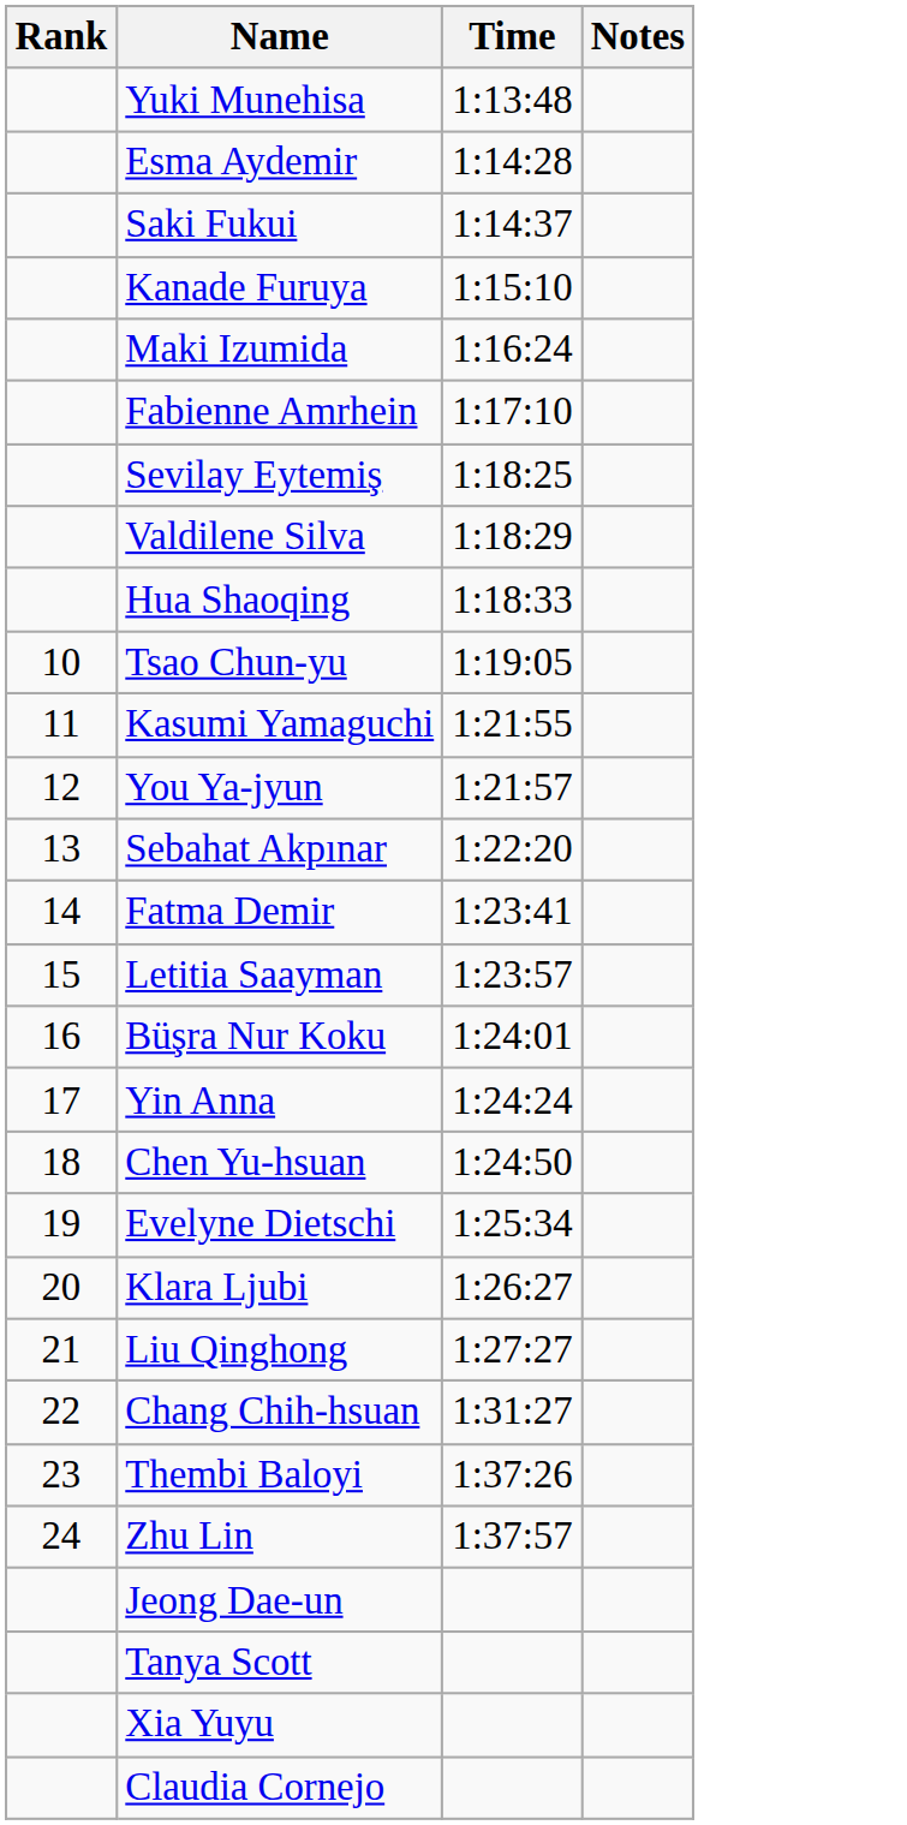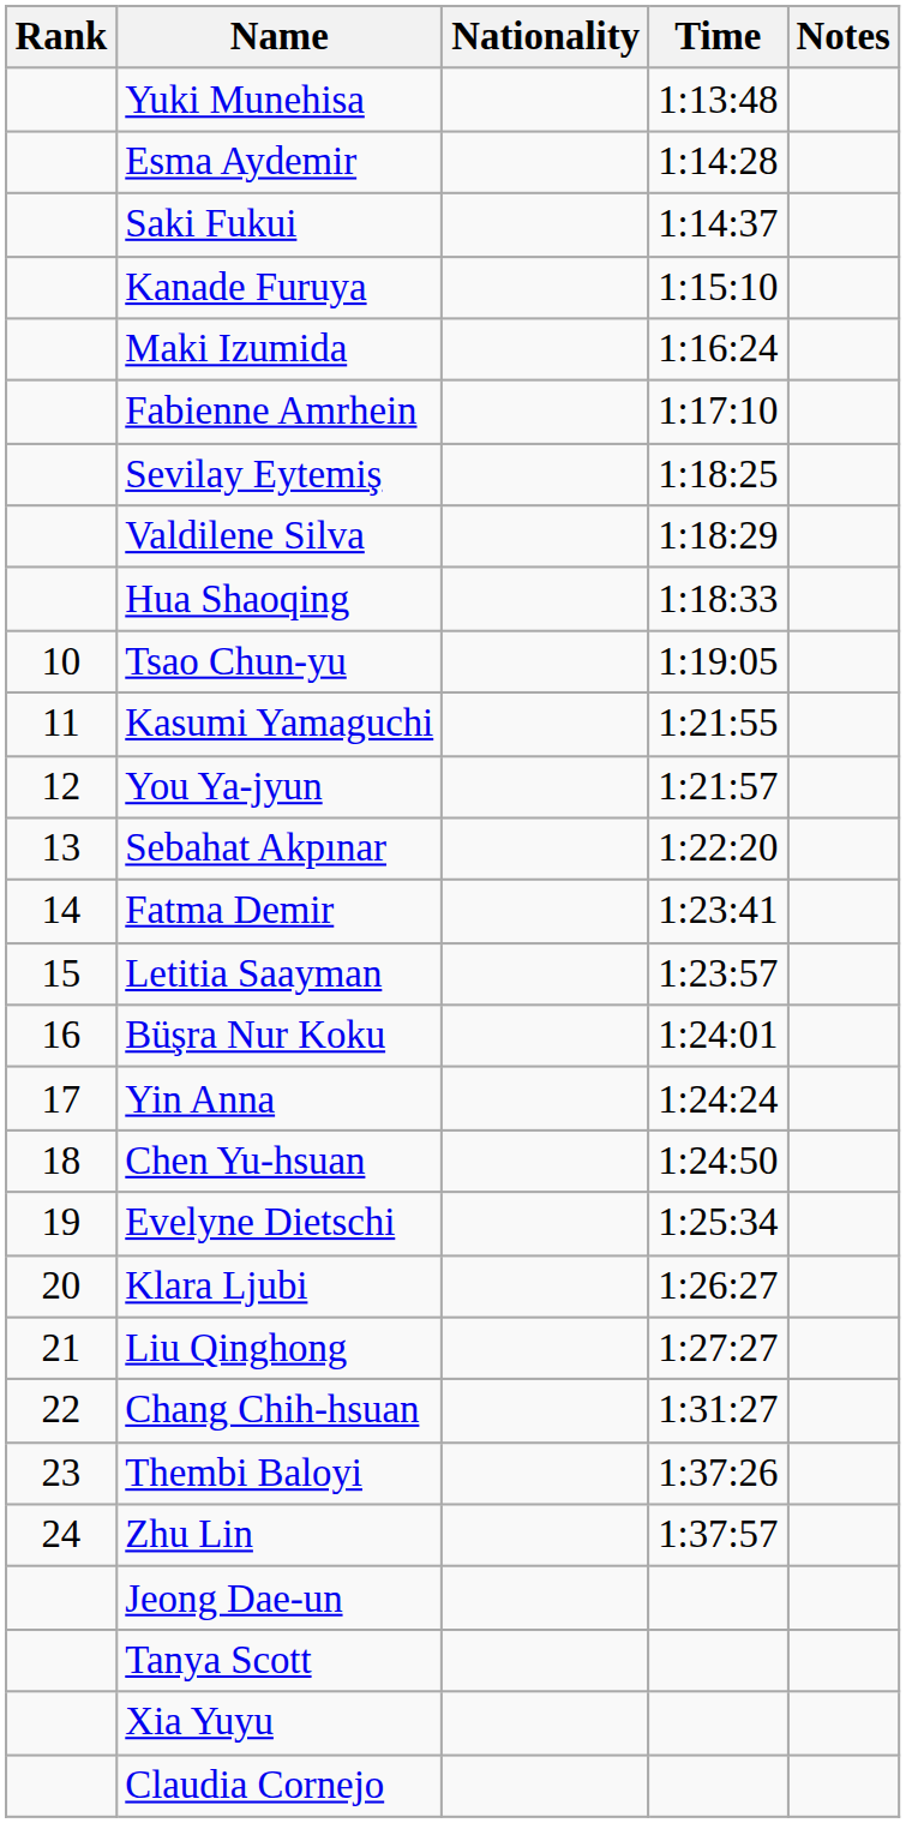 <table class="wikitable sortable" style="text-align:center">
 <tr>
 <th>Rank</th>
 <th>Name</th>
+<th>Nationality</th>
 <th>Time</th>
 <th>Notes</th>
 </tr>
 <tr>
 <td></td>
 <td align=left><a href='#'>Yuki Munehisa</a></td>
+<td align=left></td>
 <td>1:13:48</td>
 <td></td>
 </tr>
 <tr>
 <td></td>
 <td align=left><a href='#'>Esma Aydemir</a></td>
+<td align=left></td>
 <td>1:14:28</td>
 <td></td>
 </tr>
 <tr>
 <td></td>
 <td align=left><a href='#'>Saki Fukui</a></td>
+<td align=left></td>
 <td>1:14:37</td>
 <td></td>
 </tr>
 <tr>
 <td></td>
 <td align=left><a href='#'>Kanade Furuya</a></td>
+<td align=left></td>
 <td>1:15:10</td>
 <td></td>
 </tr>
 <tr>
 <td></td>
 <td align=left><a href='#'>Maki Izumida</a></td>
+<td align=left></td>
 <td>1:16:24</td>
 <td></td>
 </tr>
 <tr>
 <td></td>
 <td align=left><a href='#'>Fabienne Amrhein</a></td>
+<td align=left></td>
 <td>1:17:10</td>
 <td></td>
 </tr>
 <tr>
 <td></td>
 <td align=left><a href='#'>Sevilay Eytemiş</a></td>
+<td align=left></td>
 <td>1:18:25</td>
 <td></td>
 </tr>
 <tr>
 <td></td>
 <td align=left><a href='#'>Valdilene Silva</a></td>
+<td align=left></td>
 <td>1:18:29</td>
 <td></td>
 </tr>
 <tr>
 <td></td>
 <td align=left><a href='#'>Hua Shaoqing</a></td>
+<td align=left></td>
 <td>1:18:33</td>
 <td></td>
 </tr>
 <tr>
 <td>10</td>
 <td align=left><a href='#'>Tsao Chun-yu</a></td>
+<td align=left></td>
 <td>1:19:05</td>
 <td></td>
 </tr>
 <tr>
 <td>11</td>
 <td align=left><a href='#'>Kasumi Yamaguchi</a></td>
+<td align=left></td>
 <td>1:21:55</td>
 <td></td>
 </tr>
 <tr>
 <td>12</td>
 <td align=left><a href='#'>You Ya-jyun</a></td>
+<td align=left></td>
 <td>1:21:57</td>
 <td></td>
 </tr>
 <tr>
 <td>13</td>
 <td align=left><a href='#'>Sebahat Akpınar</a></td>
+<td align=left></td>
 <td>1:22:20</td>
 <td></td>
 </tr>
 <tr>
 <td>14</td>
 <td align=left><a href='#'>Fatma Demir</a></td>
+<td align=left></td>
 <td>1:23:41</td>
 <td></td>
 </tr>
 <tr>
 <td>15</td>
 <td align=left><a href='#'>Letitia Saayman</a></td>
+<td align=left></td>
 <td>1:23:57</td>
 <td></td>
 </tr>
 <tr>
 <td>16</td>
 <td align=left><a href='#'>Büşra Nur Koku</a></td>
+<td align=left></td>
 <td>1:24:01</td>
 <td></td>
 </tr>
 <tr>
 <td>17</td>
 <td align=left><a href='#'>Yin Anna</a></td>
+<td align=left></td>
 <td>1:24:24</td>
 <td></td>
 </tr>
 <tr>
 <td>18</td>
 <td align=left><a href='#'>Chen Yu-hsuan</a></td>
+<td align=left></td>
 <td>1:24:50</td>
 <td></td>
 </tr>
 <tr>
 <td>19</td>
 <td align=left><a href='#'>Evelyne Dietschi</a></td>
+<td align=left></td>
 <td>1:25:34</td>
 <td></td>
 </tr>
 <tr>
 <td>20</td>
 <td align=left><a href='#'>Klara Ljubi</a></td>
+<td align=left></td>
 <td>1:26:27</td>
 <td></td>
 </tr>
 <tr>
 <td>21</td>
 <td align=left><a href='#'>Liu Qinghong</a></td>
+<td align=left></td>
 <td>1:27:27</td>
 <td></td>
 </tr>
 <tr>
 <td>22</td>
 <td align=left><a href='#'>Chang Chih-hsuan</a></td>
+<td align=left></td>
 <td>1:31:27</td>
 <td></td>
 </tr>
 <tr>
 <td>23</td>
 <td align=left><a href='#'>Thembi Baloyi</a></td>
+<td align=left></td>
 <td>1:37:26</td>
 <td></td>
 </tr>
 <tr>
 <td>24</td>
 <td align=left><a href='#'>Zhu Lin</a></td>
+<td align=left></td>
 <td>1:37:57</td>
 <td></td>
 </tr>
 <tr>
 <td></td>
 <td align=left><a href='#'>Jeong Dae-un</a></td>
+<td align=left></td>
 <td></td>
 <td></td>
 </tr>
 <tr>
 <td></td>
 <td align=left><a href='#'>Tanya Scott</a></td>
+<td align=left></td>
 <td></td>
 <td></td>
 </tr>
 <tr>
 <td></td>
 <td align=left><a href='#'>Xia Yuyu</a></td>
+<td align=left></td>
 <td></td>
 <td></td>
 </tr>
 <tr>
 <td></td>
 <td align=left><a href='#'>Claudia Cornejo</a></td>
+<td align=left></td>
 <td></td>
 <td></td>
 </tr>
 </table>
